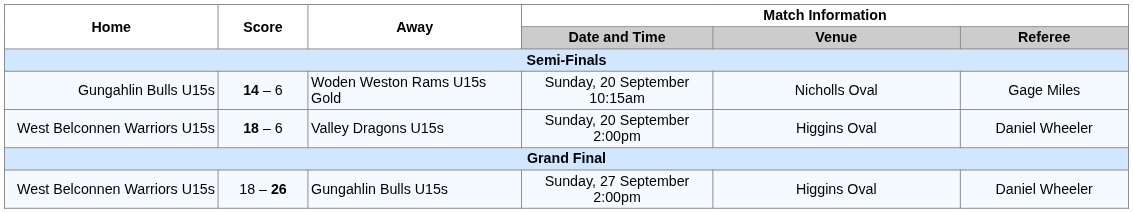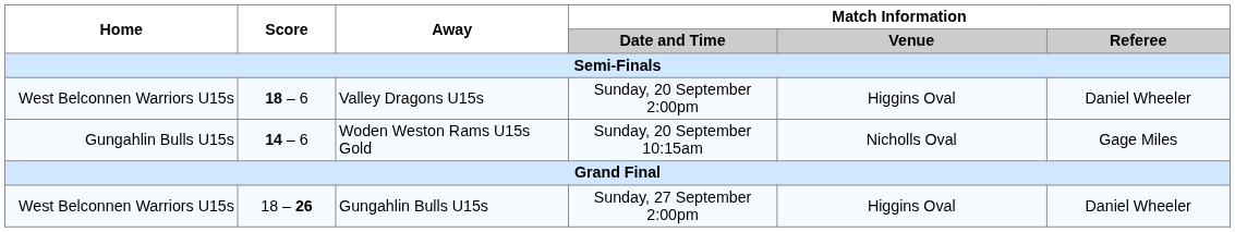 <table width="100%" cellspacing="0" cellpadding="3" border="1" style="border-collapse:collapse;  text-align:center;">
 <tr>
 <th rowspan="2" width="19%">Home</th>
 <th rowspan="2" width="8%">Score</th>
 <th rowspan="2" width="19%">Away</th>
 <th colspan="3">Match Information</th>
 </tr>
 <tr bgcolor="#CCCCCC">
 <th width="17%">Date and Time</th>
 <th width="22%">Venue</th>
 <th width="50%">Referee</th>
 </tr>
 <tr style="background:#d0e7ff;">
 <td colspan="6"><strong>Semi-Finals</strong></td>
 </tr>
 <tr style="text-align:center; background:#f5faff;">
+<td align="right">West Belconnen Warriors U15s </td>
+<td><strong>18</strong> – 6</td>
+<td align="left"> Valley Dragons U15s</td>
+<td>Sunday, 20 September 2:00pm</td>
+<td>Higgins Oval</td>
+<td>Daniel Wheeler</td>
+</tr>
+<tr style="text-align:center; background:#f5faff;">
 <td align="right">Gungahlin Bulls U15s </td>
 <td><strong>14</strong> – 6</td>
 <td align="left"> Woden Weston Rams U15s Gold</td>
 <td>Sunday, 20 September 10:15am</td>
 <td>Nicholls Oval</td>
 <td>Gage Miles</td>
-</tr>
-<tr style="text-align:center; background:#f5faff;">
-<td align="right">West Belconnen Warriors U15s </td>
-<td><strong>18</strong> – 6</td>
-<td align="left"> Valley Dragons U15s</td>
-<td>Sunday, 20 September 2:00pm</td>
-<td>Higgins Oval</td>
-<td>Daniel Wheeler</td>
 </tr>
 <tr style="background:#d0e7ff;">
 <td colspan="6"><strong>Grand Final</strong></td>
 </tr>
 <tr style="text-align:center; background:#f5faff;">
 <td align="right">West Belconnen Warriors U15s </td>
 <td>18 – <strong>26</strong></td>
 <td align="left"> Gungahlin Bulls U15s</td>
 <td>Sunday, 27 September 2:00pm</td>
 <td>Higgins Oval</td>
 <td>Daniel Wheeler</td>
 </tr>
 </table>
